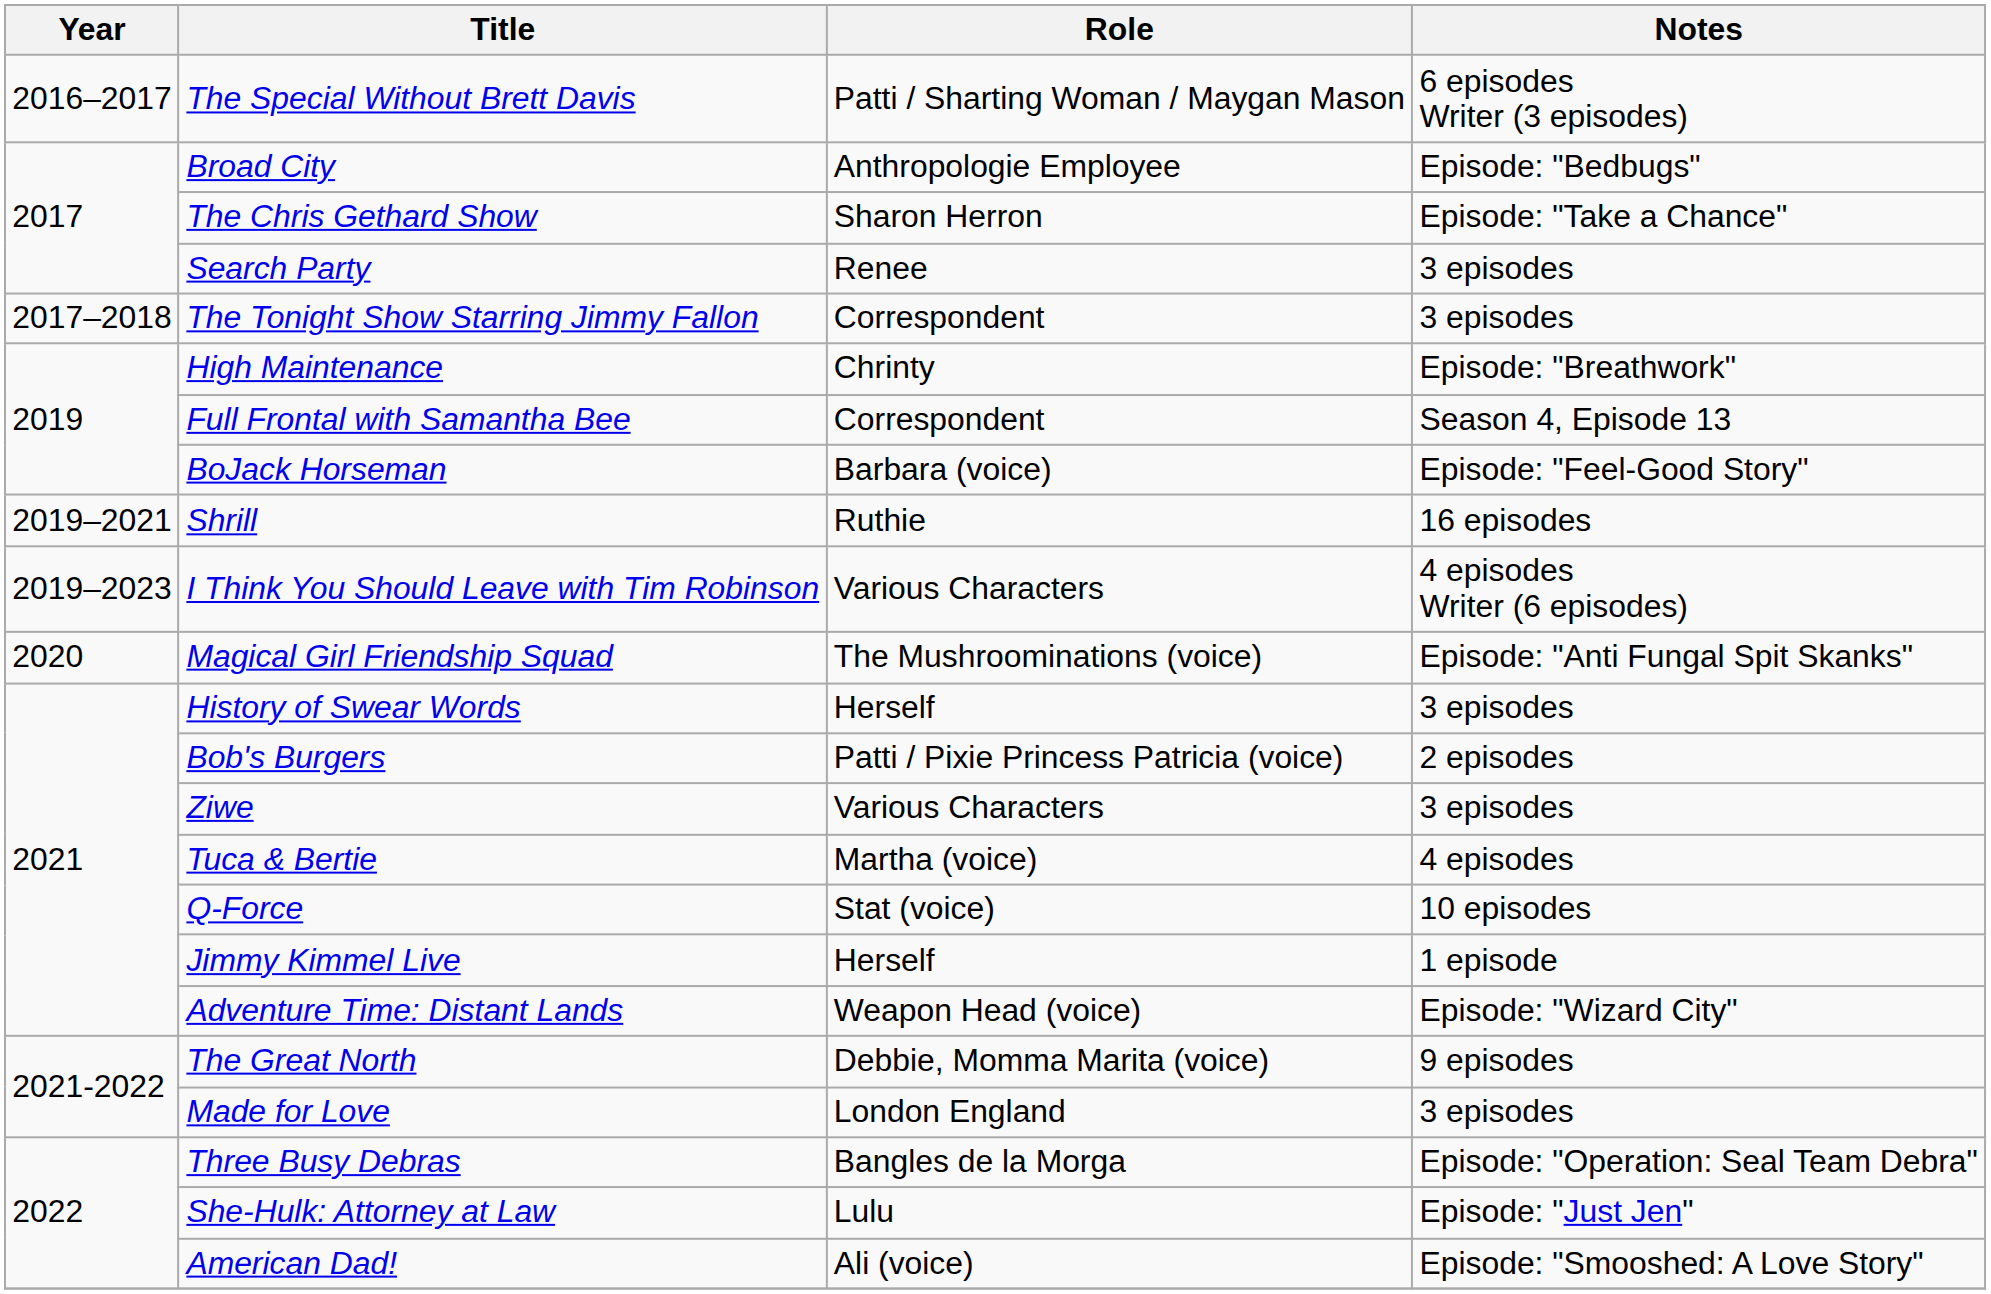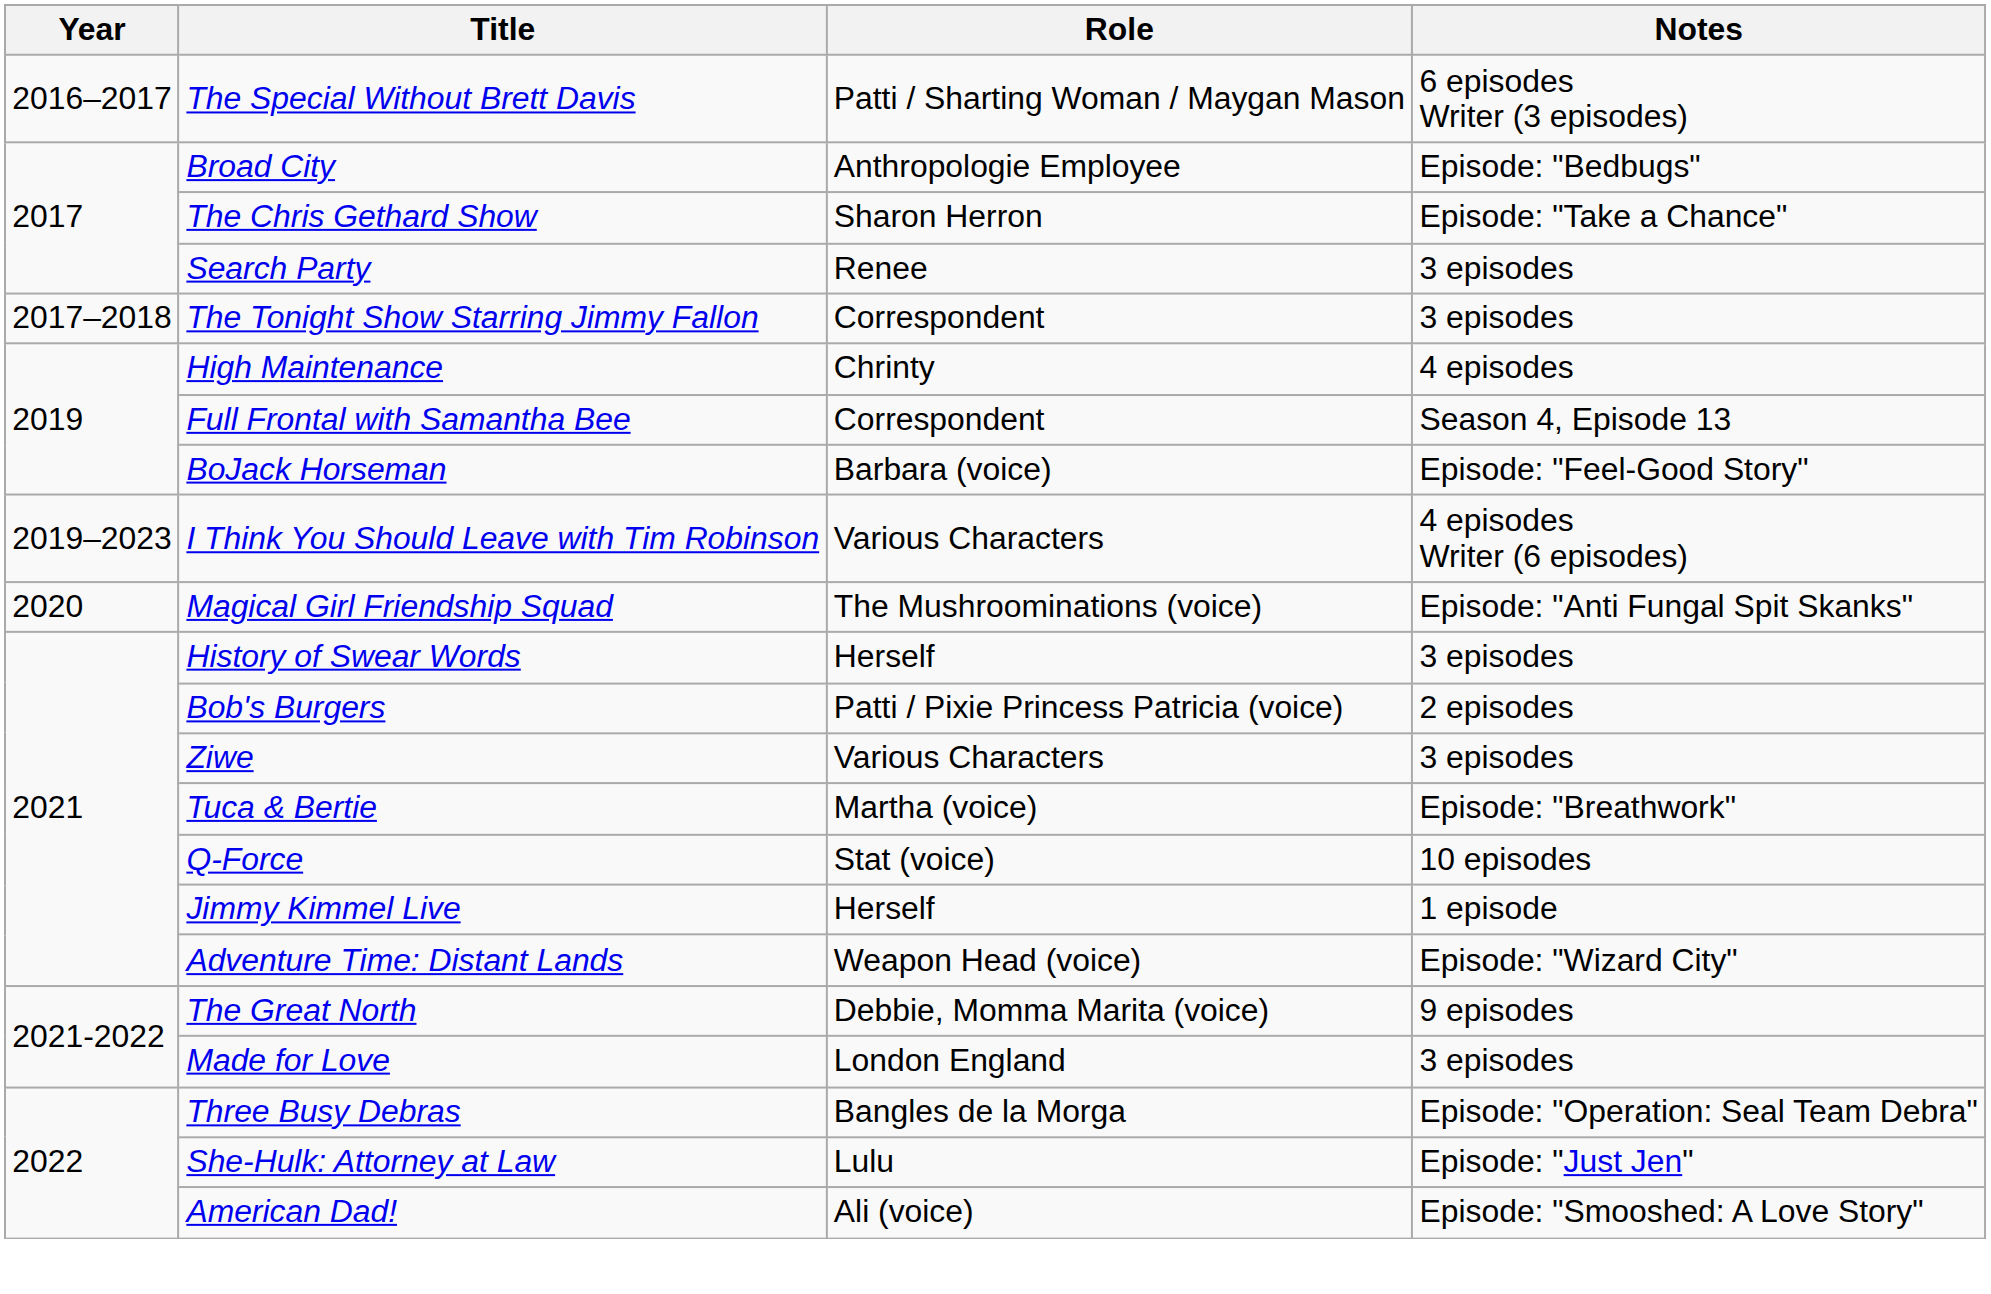 <table class="wikitable sortable">
 <tr>
 <th scope="col">Year</th>
 <th scope="col">Title</th>
 <th scope="col">Role</th>
 <th scope="col" class="unsortable">Notes</th>
 </tr>
 <tr>
 <td>2016–2017</td>
 <td><em><a href='#'>The Special Without Brett Davis</a></em></td>
 <td>Patti / Sharting Woman / Maygan Mason</td>
 <td>6 episodes<br>Writer (3 episodes)</td>
 </tr>
 <tr>
 <td rowspan="3">2017</td>
 <td><em><a href='#'>Broad City</a></em></td>
 <td>Anthropologie Employee</td>
 <td>Episode: "Bedbugs"</td>
 </tr>
 <tr>
 <td><em><a href='#'>The Chris Gethard Show</a></em></td>
 <td>Sharon Herron</td>
 <td>Episode: "Take a Chance"</td>
 </tr>
 <tr>
 <td><em><a href='#'>Search Party</a></em></td>
 <td>Renee</td>
 <td>3 episodes</td>
 </tr>
 <tr>
 <td>2017–2018</td>
 <td><em><a href='#'>The Tonight Show Starring Jimmy Fallon</a></em></td>
 <td>Correspondent</td>
 <td>3 episodes</td>
 </tr>
 <tr>
 <td rowspan="3">2019</td>
 <td><em><a href='#'>High Maintenance</a></em></td>
 <td>Chrinty</td>
-<td>Episode: "Breathwork"</td>
+<td>4 episodes</td>
 </tr>
 <tr>
 <td><em><a href='#'>Full Frontal with Samantha Bee</a></em></td>
 <td>Correspondent</td>
 <td>Season 4, Episode 13</td>
 </tr>
 <tr>
 <td><em><a href='#'>BoJack Horseman</a></em></td>
 <td>Barbara (voice)</td>
 <td>Episode: "Feel-Good Story"</td>
-</tr>
-<tr>
-<td>2019–2021</td>
-<td><em><a href='#'>Shrill</a></em></td>
-<td>Ruthie</td>
-<td>16 episodes</td>
 </tr>
 <tr>
 <td>2019–2023</td>
 <td><em><a href='#'>I Think You Should Leave with Tim Robinson</a></em></td>
 <td>Various Characters</td>
 <td>4 episodes<br>Writer (6 episodes)</td>
 </tr>
 <tr>
 <td>2020</td>
 <td><em><a href='#'>Magical Girl Friendship Squad</a></em></td>
 <td>The Mushroominations (voice)</td>
 <td>Episode: "Anti Fungal Spit Skanks"</td>
 </tr>
 <tr>
 <td rowspan="7">2021</td>
 <td><em><a href='#'>History of Swear Words</a></em></td>
 <td>Herself</td>
 <td>3 episodes</td>
 </tr>
 <tr>
 <td><em><a href='#'>Bob's Burgers</a></em></td>
 <td>Patti / Pixie Princess Patricia (voice)</td>
 <td>2 episodes</td>
 </tr>
 <tr>
 <td><em><a href='#'>Ziwe</a></em></td>
 <td>Various Characters</td>
 <td>3 episodes</td>
 </tr>
 <tr>
 <td><em><a href='#'>Tuca & Bertie</a></em></td>
 <td>Martha (voice)</td>
-<td>4 episodes</td>
+<td>Episode: "Breathwork"</td>
 </tr>
 <tr>
 <td><em><a href='#'>Q-Force</a></em></td>
 <td>Stat (voice)</td>
 <td>10 episodes</td>
 </tr>
 <tr>
 <td><em><a href='#'>Jimmy Kimmel Live</a></em></td>
 <td>Herself</td>
 <td>1 episode</td>
 </tr>
 <tr>
 <td><em><a href='#'>Adventure Time: Distant Lands</a></em></td>
 <td>Weapon Head (voice)</td>
 <td>Episode: "Wizard City"</td>
 </tr>
 <tr>
 <td rowspan="2">2021-2022</td>
 <td><em><a href='#'>The Great North</a></em></td>
 <td>Debbie, Momma Marita (voice)</td>
 <td>9 episodes</td>
 </tr>
 <tr>
 <td><em><a href='#'>Made for Love</a></em></td>
 <td>London England</td>
 <td>3 episodes</td>
 </tr>
 <tr>
 <td rowspan="3">2022</td>
 <td><em><a href='#'>Three Busy Debras</a></em></td>
 <td>Bangles de la Morga</td>
 <td>Episode: "Operation: Seal Team Debra"</td>
 </tr>
 <tr>
 <td><em><a href='#'>She-Hulk: Attorney at Law</a></em></td>
 <td>Lulu</td>
 <td>Episode: "<a href='#'>Just Jen</a>"</td>
 </tr>
 <tr>
 <td><em><a href='#'>American Dad!</a></em></td>
 <td>Ali (voice)</td>
 <td>Episode: "Smooshed: A Love Story"</td>
 </tr>
 <tr>
 </tr>
 </table>
